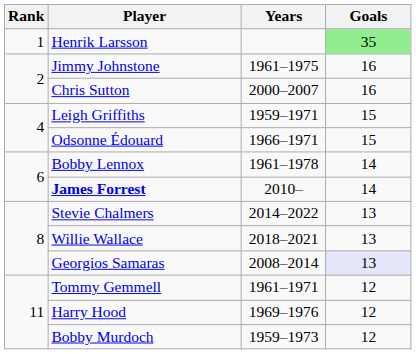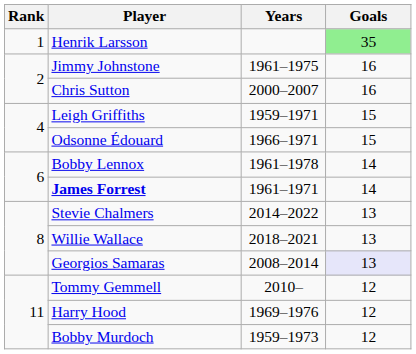 <table class="wikitable" style="text-align: center;">
 <tr>
 <th>Rank</th>
 <th style="width: 12em;">Player</th>
 <th style="width: 5em;">     Years     </th>
 <th style="width: 5em;">Goals</th>
 </tr>
 <tr>
 <td style="text-align:right;">1</td>
 <td style="text-align:left;"> <a href='#'>Henrik Larsson</a></td>
 <td></td>
 <td style="background: lightgreen;">35</td>
 </tr>
 <tr>
 <td style="text-align:right;" rowspan="2">2</td>
 <td style="text-align:left;"> <a href='#'>Jimmy Johnstone</a></td>
 <td>1961–1975</td>
 <td>16</td>
 </tr>
 <tr>
 <td style="text-align:left;"> <a href='#'>Chris Sutton</a></td>
 <td>2000–2007</td>
 <td>16</td>
 </tr>
 <tr>
 <td style="text-align:right;" rowspan="2">4</td>
 <td style="text-align:left;"> <a href='#'>Leigh Griffiths</a></td>
 <td>1959–1971</td>
 <td>15</td>
 </tr>
 <tr>
 <td style="text-align:left;"> <a href='#'>Odsonne Édouard</a></td>
 <td>1966–1971</td>
 <td>15</td>
 </tr>
 <tr>
 <td style="text-align:right;" rowspan="2">6</td>
 <td style="text-align:left;"> <a href='#'>Bobby Lennox</a></td>
 <td>1961–1978</td>
 <td>14</td>
 </tr>
 <tr>
 <td style="text-align:left;"> <strong><a href='#'>James Forrest</a></strong></td>
-<td>2010–</td>
+<td>1961–1971</td>
 <td>14</td>
 </tr>
 <tr>
 <td style="text-align:right;" rowspan="3">8</td>
 <td style="text-align:left;"> <a href='#'>Stevie Chalmers</a></td>
 <td>2014–2022</td>
 <td>13</td>
 </tr>
 <tr>
 <td style="text-align:left;"> <a href='#'>Willie Wallace</a></td>
 <td>2018–2021</td>
 <td>13</td>
 </tr>
 <tr>
 <td style="text-align:left;"> <a href='#'>Georgios Samaras</a></td>
 <td>2008–2014</td>
 <td style="background: lavender;">13</td>
 </tr>
 <tr>
 <td style="text-align:right;" rowspan="3">11</td>
 <td style="text-align:left;"> <a href='#'>Tommy Gemmell</a></td>
-<td>1961–1971</td>
+<td>2010–</td>
 <td>12</td>
 </tr>
 <tr>
 <td style="text-align:left;"> <a href='#'>Harry Hood</a></td>
 <td>1969–1976</td>
 <td>12</td>
 </tr>
 <tr>
 <td style="text-align:left;"> <a href='#'>Bobby Murdoch</a></td>
 <td>1959–1973</td>
 <td>12</td>
 </tr>
 </table>
